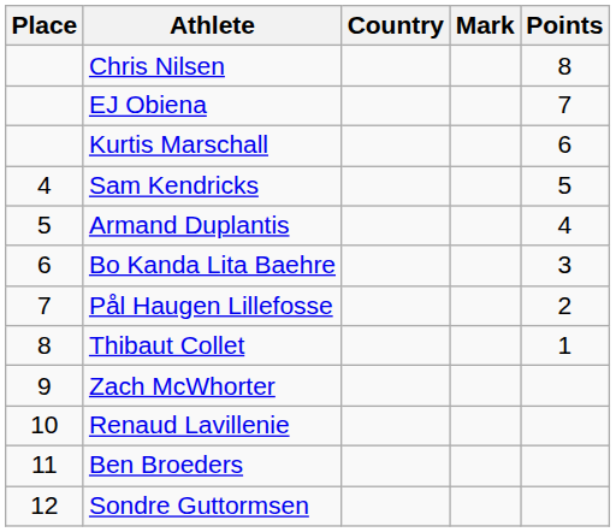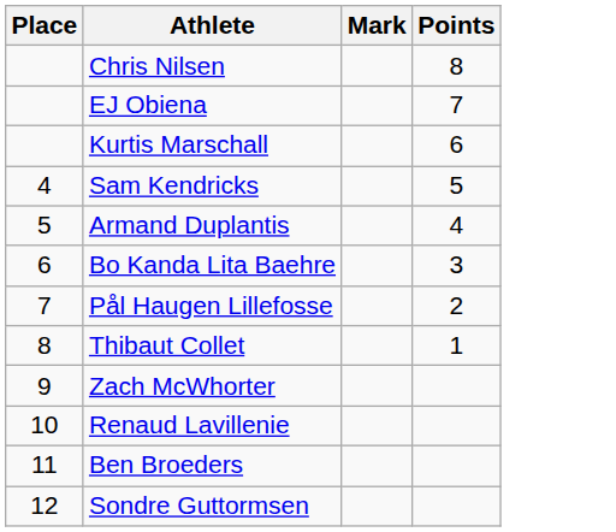 <table class="wikitable">
 <tr>
 <th>Place</th>
 <th>Athlete</th>
-<th>Country</th>
 <th>Mark</th>
 <th>Points</th>
 </tr>
 <tr>
 <td align=center></td>
 <td><a href='#'>Chris Nilsen</a></td>
 <td></td>
-<td></td>
 <td align=center>8</td>
 </tr>
 <tr>
 <td align=center></td>
 <td><a href='#'>EJ Obiena</a></td>
-<td></td>
 <td></td>
 <td align=center>7</td>
 </tr>
 <tr>
 <td align=center></td>
 <td><a href='#'>Kurtis Marschall</a></td>
 <td></td>
-<td></td>
 <td align=center>6</td>
 </tr>
 <tr>
 <td align=center>4</td>
 <td><a href='#'>Sam Kendricks</a></td>
-<td></td>
 <td></td>
 <td align=center>5</td>
 </tr>
 <tr>
 <td align=center>5</td>
 <td><a href='#'>Armand Duplantis</a></td>
 <td></td>
-<td></td>
 <td align=center>4</td>
 </tr>
 <tr>
 <td align=center>6</td>
 <td><a href='#'>Bo Kanda Lita Baehre</a></td>
-<td></td>
 <td></td>
 <td align=center>3</td>
 </tr>
 <tr>
 <td align=center>7</td>
 <td><a href='#'>Pål Haugen Lillefosse</a></td>
 <td></td>
-<td></td>
 <td align=center>2</td>
 </tr>
 <tr>
 <td align=center>8</td>
 <td><a href='#'>Thibaut Collet</a></td>
-<td></td>
 <td></td>
 <td align=center>1</td>
 </tr>
 <tr>
 <td align=center>9</td>
 <td><a href='#'>Zach McWhorter</a></td>
 <td></td>
-<td></td>
 <td align=center></td>
 </tr>
 <tr>
 <td align=center>10</td>
 <td><a href='#'>Renaud Lavillenie</a></td>
-<td></td>
 <td></td>
 <td align=center></td>
 </tr>
 <tr>
 <td align=center>11</td>
 <td><a href='#'>Ben Broeders</a></td>
 <td></td>
-<td></td>
 <td align=center></td>
 </tr>
 <tr>
 <td align=center>12</td>
 <td><a href='#'>Sondre Guttormsen</a></td>
 <td></td>
-<td></td>
 <td align=center></td>
 </tr>
 </table>
